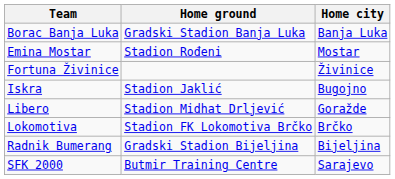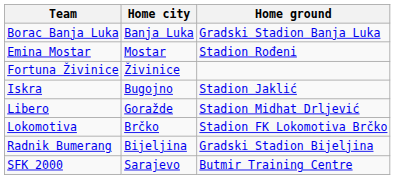 <table class="wikitable sortable">
 <tr>
 <th>Team</th>
+<th>Home city</th>
 <th>Home ground</th>
-<th>Home city</th>
 </tr>
 <tr>
 <td><a href='#'>Borac Banja Luka</a></td>
+<td><a href='#'>Banja Luka</a></td>
 <td><a href='#'>Gradski Stadion Banja Luka</a></td>
-<td><a href='#'>Banja Luka</a></td>
 </tr>
 <tr>
 <td><a href='#'>Emina Mostar</a></td>
+<td><a href='#'>Mostar</a></td>
 <td><a href='#'>Stadion Rođeni</a></td>
-<td><a href='#'>Mostar</a></td>
 </tr>
 <tr>
 <td><a href='#'>Fortuna Živinice</a></td>
+<td><a href='#'>Živinice</a></td>
 <td></td>
-<td><a href='#'>Živinice</a></td>
 </tr>
 <tr>
 <td><a href='#'>Iskra</a></td>
+<td><a href='#'>Bugojno</a></td>
 <td><a href='#'>Stadion Jaklić</a></td>
-<td><a href='#'>Bugojno</a></td>
 </tr>
 <tr>
 <td><a href='#'>Libero</a></td>
+<td><a href='#'>Goražde</a></td>
 <td><a href='#'>Stadion Midhat Drljević</a></td>
-<td><a href='#'>Goražde</a></td>
 </tr>
 <tr>
 <td><a href='#'>Lokomotiva</a></td>
+<td><a href='#'>Brčko</a></td>
 <td><a href='#'>Stadion FK Lokomotiva Brčko</a></td>
-<td><a href='#'>Brčko</a></td>
 </tr>
 <tr>
 <td><a href='#'>Radnik Bumerang</a></td>
+<td><a href='#'>Bijeljina</a></td>
 <td><a href='#'>Gradski Stadion Bijeljina</a></td>
-<td><a href='#'>Bijeljina</a></td>
 </tr>
 <tr>
 <td><a href='#'>SFK 2000</a></td>
+<td><a href='#'>Sarajevo</a></td>
 <td><a href='#'>Butmir Training Centre</a></td>
-<td><a href='#'>Sarajevo</a></td>
 </tr>
 </table>
